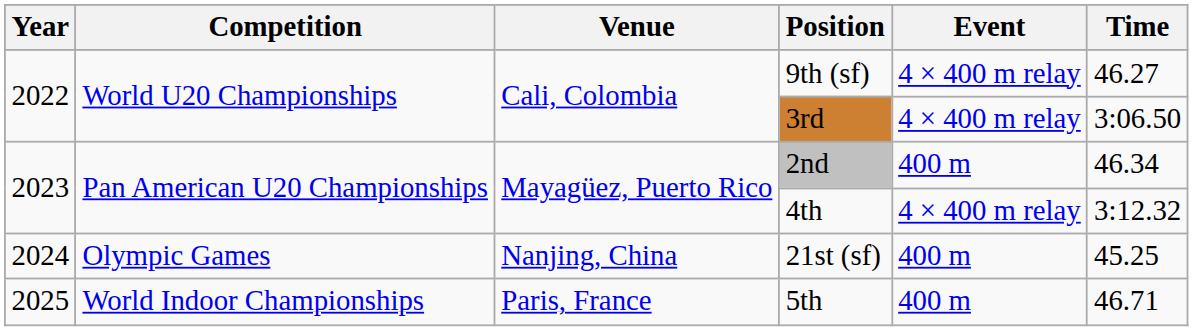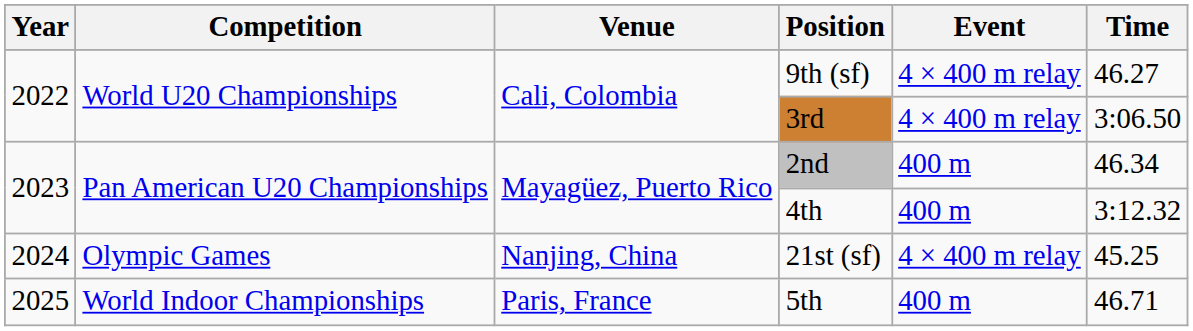 <table class="wikitable">
 <tr>
 <th>Year</th>
 <th>Competition</th>
 <th>Venue</th>
 <th>Position</th>
 <th>Event</th>
 <th>Time</th>
 </tr>
 <tr>
 <td rowspan="2">2022</td>
 <td rowspan="2"><a href='#'>World U20 Championships</a></td>
 <td rowspan="2"><a href='#'>Cali, Colombia</a></td>
 <td>9th (sf)</td>
 <td><a href='#'>4 × 400 m relay</a></td>
 <td>46.27</td>
 </tr>
 <tr>
 <td bgcolor=#CD7F32>3rd</td>
 <td><a href='#'>4 × 400 m relay</a></td>
 <td>3:06.50</td>
 </tr>
 <tr>
 <td rowspan="2">2023</td>
 <td rowspan="2"><a href='#'>Pan American U20 Championships</a></td>
 <td rowspan="2"><a href='#'>Mayagüez, Puerto Rico</a></td>
 <td bgcolor=silver>2nd</td>
 <td><a href='#'>400 m</a></td>
 <td>46.34</td>
 </tr>
 <tr>
 <td>4th</td>
-<td><a href='#'>4 × 400 m relay</a></td>
+<td><a href='#'>400 m</a></td>
 <td>3:12.32</td>
 </tr>
 <tr>
 <td>2024</td>
 <td><a href='#'>Olympic Games</a></td>
 <td><a href='#'>Nanjing, China</a></td>
 <td>21st (sf)</td>
-<td><a href='#'>400 m</a></td>
+<td><a href='#'>4 × 400 m relay</a></td>
 <td>45.25</td>
 </tr>
 <tr>
 <td>2025</td>
 <td><a href='#'>World Indoor Championships</a></td>
 <td><a href='#'>Paris, France</a></td>
 <td>5th</td>
 <td><a href='#'>400 m</a></td>
 <td>46.71</td>
 </tr>
 </table>
